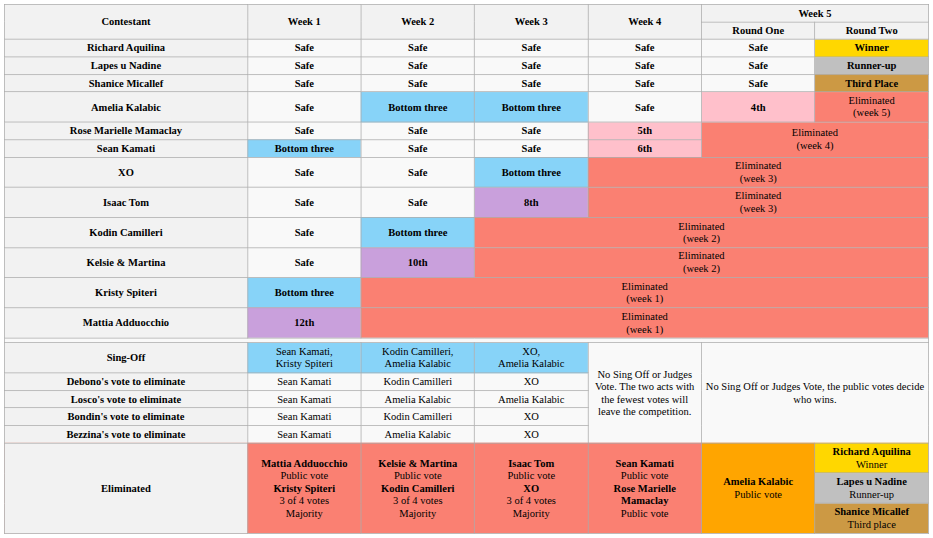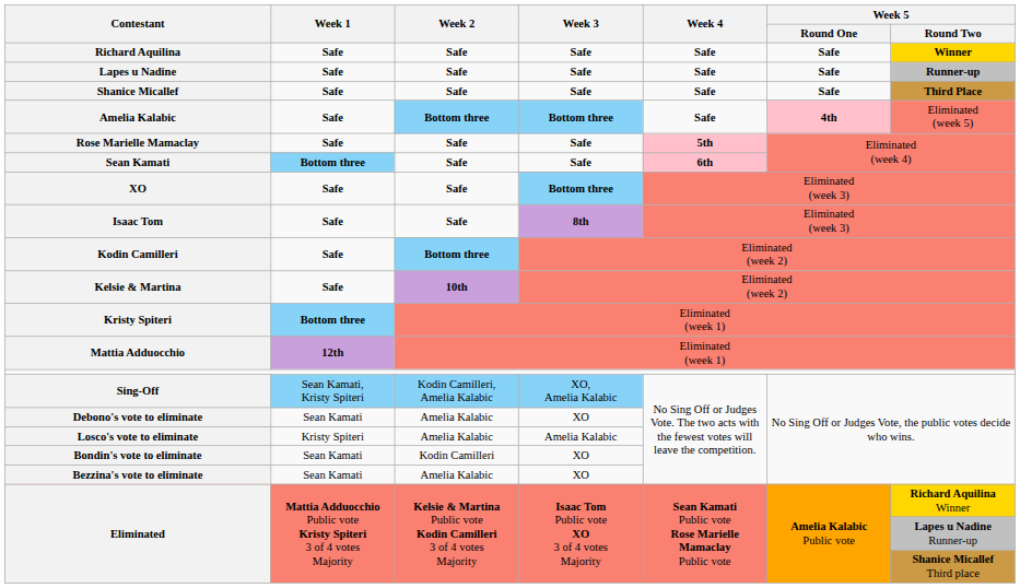 <table class="wikitable" style="text-align:center; font-size:89%">
 <tr>
 <th style="width:15%" rowspan="2" scope="col">Contestant</th>
 <th style="width:7%" rowspan="2" scope="col">Week 1</th>
 <th style="width:7%" rowspan="2" scope="col">Week 2</th>
 <th style="width:7%" rowspan="2" scope="col">Week 3</th>
 <th style="width:7%" rowspan="2" scope="col">Week 4</th>
 <th style="width:7%" colspan="2" scope="col">Week 5</th>
 </tr>
 <tr>
 <th style="width:7%">Round One</th>
 <th style="width:7%">Round Two</th>
 </tr>
 <tr>
 <th scope="row"><strong>Richard Aquilina</strong></th>
 <td><strong>Safe</strong></td>
 <td><strong>Safe</strong></td>
 <td><strong>Safe</strong></td>
 <td><strong>Safe</strong></td>
 <td><strong>Safe</strong></td>
 <td style="background:gold"><strong>Winner</strong></td>
 </tr>
 <tr>
 <th scope="row">Lapes u Nadine</th>
 <td><strong>Safe</strong></td>
 <td><strong>Safe</strong></td>
 <td><strong>Safe</strong></td>
 <td><strong>Safe</strong></td>
 <td><strong>Safe</strong></td>
 <td style="background:silver"><strong>Runner-up</strong></td>
 </tr>
 <tr>
 <th scope="row">Shanice Micallef</th>
 <td><strong>Safe</strong></td>
 <td><strong>Safe</strong></td>
 <td><strong>Safe</strong></td>
 <td><strong>Safe</strong></td>
 <td><strong>Safe</strong></td>
 <td style="background:#c94"><strong>Third Place</strong></td>
 </tr>
 <tr>
 <th scope="row"><strong>Amelia Kalabic</strong></th>
 <td><strong>Safe</strong></td>
 <td style="background:#87D3F8"><strong>Bottom three</strong></td>
 <td style="background:#87D3F8"><strong>Bottom three</strong></td>
 <td><strong>Safe</strong></td>
 <td style="background:pink"><strong>4th</strong></td>
 <td style="background:salmon;">Eliminated<br>(week 5)</td>
 </tr>
 <tr>
 <th scope="row"><strong>Rose Marielle Mamaclay</strong></th>
 <td><strong>Safe</strong></td>
 <td><strong>Safe</strong></td>
 <td><strong>Safe</strong></td>
 <td style="background:pink;"><strong>5th</strong></td>
 <td colspan="2" style="background:salmon;" rowspan="2">Eliminated<br>(week 4)</td>
 </tr>
 <tr>
 <th scope="row"><strong>Sean Kamati</strong></th>
 <td style="background:#87D3F8"><strong>Bottom three</strong></td>
 <td><strong>Safe</strong></td>
 <td><strong>Safe</strong></td>
 <td style="background:pink;"><strong>6th</strong></td>
 </tr>
 <tr>
 <th scope="row"><strong>XO</strong></th>
 <td><strong>Safe</strong></td>
 <td><strong>Safe</strong></td>
 <td style="background:#87D3F8;"><strong>Bottom three</strong></td>
 <td colspan="3" style="background:salmon;">Eliminated<br>(week 3)</td>
 </tr>
 <tr>
 <th scope="row"><strong>Isaac Tom</strong></th>
 <td><strong>Safe</strong></td>
 <td><strong>Safe</strong></td>
 <td style="background:#C9A0DC;"><strong>8th</strong></td>
 <td colspan="3" style="background:salmon;">Eliminated<br>(week 3)</td>
 </tr>
 <tr>
 <th scope="row"><strong>Kodin Camilleri</strong></th>
 <td><strong>Safe</strong></td>
 <td style="background:#87D3F8"><strong>Bottom three</strong></td>
 <td colspan="4" style="background:salmon;">Eliminated<br>(week 2)</td>
 </tr>
 <tr>
 <th scope="row"><strong>Kelsie & Martina</strong></th>
 <td><strong>Safe</strong></td>
 <td style="background:#C9A0DC;"><strong>10th</strong></td>
 <td colspan="4" style="background:salmon;">Eliminated<br>(week 2)</td>
 </tr>
 <tr>
 <th scope="row"><strong>Kristy Spiteri</strong></th>
 <td style="background:#87D3F8"><strong>Bottom three</strong></td>
 <td colspan="5" style="background:salmon;">Eliminated<br>(week 1)</td>
 </tr>
 <tr>
 <th scope="row"><strong>Mattia Adduocchio</strong></th>
 <td style="background:#C9A0DC;"><strong>12th</strong></td>
 <td colspan="5" style="background:salmon;">Eliminated<br>(week 1)</td>
 </tr>
 <tr>
 <td colspan="7"></td>
 </tr>
 <tr>
 <th scope="row">Sing-Off</th>
 <td style="background:#87D3F8">Sean Kamati,<br>Kristy Spiteri</td>
 <td style="background:#87D3F8">Kodin Camilleri,<br>Amelia Kalabic</td>
 <td style="background:#87D3F8">XO,<br>Amelia Kalabic</td>
 <td rowspan=5>No Sing Off or Judges Vote. The two acts with the fewest votes will leave the competition.</td>
 <td colspan=2 rowspan=5>No Sing Off or Judges Vote, the public votes decide who wins.</td>
 </tr>
 <tr>
 <th scope="row">Debono's vote to eliminate</th>
 <td>Sean Kamati</td>
-<td>Kodin Camilleri</td>
+<td>Amelia Kalabic</td>
 <td>XO</td>
 </tr>
 <tr>
 <th scope="row">Losco's vote to eliminate</th>
-<td>Sean Kamati</td>
+<td>Kristy Spiteri</td>
 <td>Amelia Kalabic</td>
 <td>Amelia Kalabic</td>
 </tr>
 <tr>
 <th scope="row">Bondin's vote to eliminate</th>
 <td>Sean Kamati</td>
 <td>Kodin Camilleri</td>
 <td>XO</td>
 </tr>
 <tr>
 <th scope="row">Bezzina's vote to eliminate</th>
 <td>Sean Kamati</td>
 <td>Amelia Kalabic</td>
 <td>XO</td>
 </tr>
 <tr style="background:#FA8072;">
 <th scope="row" rowspan="4">Eliminated</th>
 <td style="background:#FA8072" rowspan="3"><strong>Mattia Adduocchio</strong><br>Public vote<br><strong>Kristy Spiteri</strong><br>3 of 4 votes<br>Majority</td>
 <td style="background:#FA8072" rowspan="3"><strong>Kelsie & Martina</strong><br>Public vote<br><strong>Kodin Camilleri</strong><br>3 of 4 votes<br>Majority</td>
 <td style="background:#FA8072" rowspan="3"><strong>Isaac Tom</strong><br>Public vote<br><strong>XO</strong><br>3 of 4 votes<br>Majority</td>
 <td style="background:#FA8072" rowspan="3"><strong>Sean Kamati</strong><br>Public vote<br><strong>Rose Marielle Mamaclay</strong><br>Public vote</td>
 <td style="background:orange" rowspan="4"><strong>Amelia Kalabic</strong> <br>Public vote</td>
 <td style="background:gold;"><strong>Richard Aquilina</strong><br>Winner</td>
 </tr>
 <tr>
 <td style="background:silver"><strong>Lapes u Nadine</strong><br>Runner-up</td>
 </tr>
 <tr>
 <td style="background:#c94"><strong>Shanice Micallef</strong><br>Third place</td>
 </tr>
 </table>
